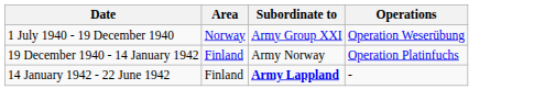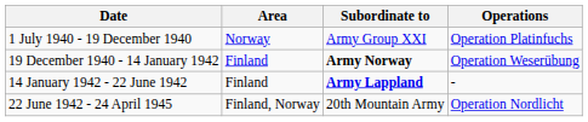 <table class="wikitable">
 <tr>
 <th>Date</th>
 <th>Area</th>
 <th>Subordinate to</th>
 <th>Operations</th>
 </tr>
 <tr>
 <td>1 July 1940 - 19 December 1940</td>
 <td><a href='#'>Norway</a></td>
 <td><a href='#'>Army Group XXI</a></td>
-<td><a href='#'>Operation Weserübung</a></td>
+<td><a href='#'>Operation Platinfuchs</a></td>
 </tr>
 <tr>
 <td>19 December 1940 - 14 January 1942</td>
 <td><a href='#'>Finland</a></td>
-<td>Army Norway</td>
-<td><a href='#'>Operation Platinfuchs</a></td>
+<td><strong>Army Norway</strong></td>
+<td><a href='#'>Operation Weserübung</a></td>
 </tr>
 <tr>
 <td>14 January 1942 - 22 June 1942</td>
 <td>Finland</td>
 <td><strong><a href='#'>Army Lappland</a></strong></td>
 <td>-</td>
 </tr>
+<tr>
+<td>22 June 1942 - 24 April 1945</td>
+<td>Finland, Norway</td>
+<td>20th Mountain Army</td>
+<td><a href='#'>Operation Nordlicht</a></td>
+</tr>
 </table>
